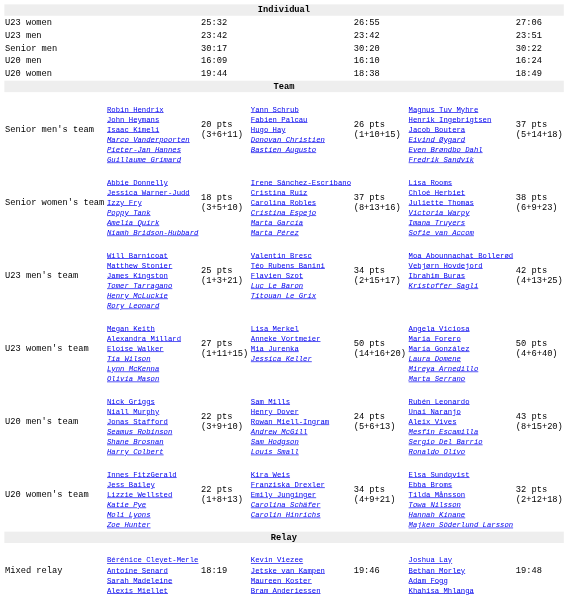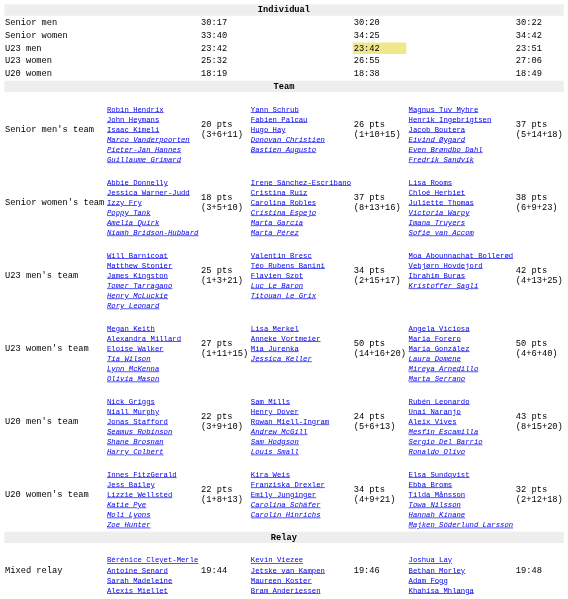 <table>
 <tr>
 <td colspan=7 bgcolor=#eeeeee align=center><strong>Individual</strong></td>
+</tr>
+<tr>
+<td>Senior men</td>
+<td></td>
+<td>30:17</td>
+<td></td>
+<td>30:20</td>
+<td></td>
+<td>30:22</td>
+</tr>
+<tr>
+<td>Senior women</td>
+<td></td>
+<td>33:40</td>
+<td></td>
+<td>34:25</td>
+<td></td>
+<td>34:42</td>
+</tr>
+<tr>
+<td>U23 men</td>
+<td></td>
+<td>23:42</td>
+<td></td>
+<td style="background: khaki;">23:42</td>
+<td></td>
+<td>23:51</td>
 </tr>
 <tr>
 <td>U23 women</td>
 <td></td>
 <td>25:32</td>
 <td></td>
 <td>26:55</td>
 <td></td>
 <td>27:06</td>
 </tr>
 <tr>
-<td>U23 men</td>
-<td></td>
-<td>23:42</td>
-<td></td>
-<td>23:42</td>
-<td></td>
-<td>23:51</td>
-</tr>
-<tr>
-<td>Senior men</td>
-<td></td>
-<td>30:17</td>
-<td></td>
-<td>30:20</td>
-<td></td>
-<td>30:22</td>
-</tr>
-<tr>
-<td>U20 men</td>
-<td></td>
-<td>16:09</td>
-<td></td>
-<td>16:10</td>
-<td></td>
-<td>16:24</td>
-</tr>
-<tr>
 <td>U20 women</td>
 <td></td>
-<td>19:44</td>
+<td>18:19</td>
 <td></td>
 <td>18:38</td>
 <td></td>
 <td>18:49</td>
 </tr>
 <tr>
 <td colspan=7 bgcolor=#eeeeee align=center><strong>Team</strong></td>
 </tr>
 <tr>
 <td>Senior men's team</td>
 <td valign=top><small><br><a href='#'>Robin Hendrix</a><br><a href='#'>John Heymans</a><br><a href='#'>Isaac Kimeli</a><br><em><a href='#'>Marco Vanderpoorten</a><br><a href='#'>Pieter-Jan Hannes</a><br><a href='#'>Guillaume Grimard</a></em></small></td>
 <td>20 pts<br>(3+6+11)</td>
 <td valign=top><small><br><a href='#'>Yann Schrub</a><br><a href='#'>Fabien Palcau</a><br><a href='#'>Hugo Hay</a><br><em><a href='#'>Donovan Christien</a><br><a href='#'>Bastien Augusto</a></em></small></td>
 <td>26 pts<br>(1+10+15)</td>
 <td valign=top><small><br><a href='#'>Magnus Tuv Myhre</a><br><a href='#'>Henrik Ingebrigtsen</a><br><a href='#'>Jacob Boutera</a><br><em><a href='#'>Eivind Øygard</a><br><a href='#'>Even Brøndbo Dahl</a><br><a href='#'>Fredrik Sandvik</a></em></small></td>
 <td>37 pts<br>(5+14+18)</td>
 </tr>
 <tr>
 <td>Senior women's team</td>
 <td valign=top><small><br><a href='#'>Abbie Donnelly</a><br><a href='#'>Jessica Warner-Judd</a><br><a href='#'>Izzy Fry</a><br><em><a href='#'>Poppy Tank</a><br><a href='#'>Amelia Quirk</a><br><a href='#'>Niamh Bridson-Hubbard</a></em></small></td>
 <td>18 pts<br>(3+5+10)</td>
 <td valign=top><small><br><a href='#'>Irene Sánchez-Escribano</a><br><a href='#'>Cristina Ruiz</a><br><a href='#'>Carolina Robles</a><br><em><a href='#'>Cristina Espejo</a><br><a href='#'>Marta García</a><br><a href='#'>Marta Pérez</a></em></small></td>
 <td>37 pts<br>(8+13+16)</td>
 <td valign=top><small><br><a href='#'>Lisa Rooms</a><br><a href='#'>Chloé Herbiet</a><br><a href='#'>Juliette Thomas</a><br><em><a href='#'>Victoria Warpy</a><br><a href='#'>Imana Truyers</a><br><a href='#'>Sofie van Accom</a></em></small></td>
 <td>38 pts<br>(6+9+23)</td>
 </tr>
 <tr>
 <td>U23 men's team</td>
 <td valign=top><small><br><a href='#'>Will Barnicoat</a><br><a href='#'>Matthew Stonier</a><br><a href='#'>James Kingston</a><br><em><a href='#'>Tomer Tarragano</a><br><a href='#'>Henry McLuckie</a><br><a href='#'>Rory Leonard</a></em></small></td>
 <td>25 pts<br>(1+3+21)</td>
 <td valign=top><small><br><a href='#'>Valentin Bresc</a><br><a href='#'>Téo Rubens Banini</a><br><a href='#'>Flavien Szot</a><br><em><a href='#'>Luc Le Baron</a><br><a href='#'>Titouan Le Grix</a></em></small></td>
 <td>34 pts<br>(2+15+17)</td>
 <td valign=top><small><br><a href='#'>Moa Abounnachat Bollerød</a><br><a href='#'>Vebjørn Hovdejord</a><br><a href='#'>Ibrahim Buras</a><br><em><a href='#'>Kristoffer Sagli</a></em></small></td>
 <td>42 pts<br>(4+13+25)</td>
 </tr>
 <tr>
 <td>U23 women's team</td>
 <td valign=top><small><br><a href='#'>Megan Keith</a><br><a href='#'>Alexandra Millard</a><br><a href='#'>Eloise Walker</a><br><em><a href='#'>Tia Wilson</a><br><a href='#'>Lynn McKenna</a><br><a href='#'>Olivia Mason</a></em></small></td>
 <td>27 pts<br>(1+11+15)</td>
 <td valign=top><small><br><a href='#'>Lisa Merkel</a><br><a href='#'>Anneke Vortmeier</a><br><a href='#'>Mia Jurenka</a><br><em><a href='#'>Jessica Keller</a></em></small></td>
 <td>50 pts<br>(14+16+20)</td>
 <td valign=top><small><br><a href='#'>Angela Viciosa</a><br><a href='#'>Maria Forero</a><br><a href='#'>María González</a><br><em><a href='#'>Laura Domene</a><br><a href='#'>Mireya Arnedillo</a><br><a href='#'>Marta Serrano</a></em></small></td>
 <td>50 pts<br>(4+6+40)</td>
 </tr>
 <tr>
 <td>U20 men's team</td>
 <td valign=top><small><br><a href='#'>Nick Griggs</a><br><a href='#'>Niall Murphy</a><br><a href='#'>Jonas Stafford</a><br><em><a href='#'>Seamus Robinson</a><br><a href='#'>Shane Brosnan</a><br><a href='#'>Harry Colbert</a></em></small></td>
 <td>22 pts<br>(3+9+10)</td>
 <td valign=top><small><br><a href='#'>Sam Mills</a><br><a href='#'>Henry Dover</a><br><a href='#'>Rowan Miell-Ingram</a><br><em><a href='#'>Andrew McGill</a><br><a href='#'>Sam Hodgson</a><br><a href='#'>Louis Small</a></em></small></td>
 <td>24 pts<br>(5+6+13)</td>
 <td valign=top><small><br><a href='#'>Rubén Leonardo</a><br><a href='#'>Unai Naranjo</a><br><a href='#'>Aleix Vives</a><br><em><a href='#'>Mesfin Escamilla</a><br><a href='#'>Sergio Del Barrio</a><br><a href='#'>Ronaldo Olivo</a></em></small></td>
 <td>43 pts<br>(8+15+20)</td>
 </tr>
 <tr>
 <td>U20 women's team</td>
 <td valign=top><small><br><a href='#'>Innes FitzGerald</a><br><a href='#'>Jess Bailey</a><br><a href='#'>Lizzie Wellsted</a><br><em><a href='#'>Katie Pye</a><br><a href='#'>Moli Lyons</a><br><a href='#'>Zoe Hunter</a></em></small></td>
 <td>22 pts<br>(1+8+13)</td>
 <td valign=top><small><br><a href='#'>Kira Weis</a><br><a href='#'>Franziska Drexler</a><br><a href='#'>Emily Junginger</a><br><em><a href='#'>Carolina Schäfer</a></em><br><em><a href='#'>Carolin Hinrichs</a></em></small></td>
 <td>34 pts<br>(4+9+21)</td>
 <td valign=top><small><br><a href='#'>Elsa Sundqvist</a><br><a href='#'>Ebba Broms</a><br><a href='#'>Tilda Månsson</a><br><em><a href='#'>Towa Nilsson</a><br><a href='#'>Hannah Kinane</a><br><a href='#'>Majken Söderlund Larsson</a></em></small></td>
 <td>32 pts<br>(2+12+18)</td>
 </tr>
 <tr>
 <td colspan=7 bgcolor=#eeeeee align=center><strong>Relay</strong></td>
 </tr>
 <tr>
 <td>Mixed relay</td>
 <td><small><br><a href='#'>Bérénice Cleyet-Merle</a><br><a href='#'>Antoine Senard</a><br><a href='#'>Sarah Madeleine</a><br><a href='#'>Alexis Miellet</a></small></td>
-<td>18:19</td>
+<td>19:44</td>
 <td><small><br><a href='#'>Kevin Viezee</a><br><a href='#'>Jetske van Kampen</a><br><a href='#'>Maureen Koster</a><br><a href='#'>Bram Anderiessen</a></small></td>
 <td>19:46</td>
 <td><small><br><a href='#'>Joshua Lay</a><br><a href='#'>Bethan Morley</a><br><a href='#'>Adam Fogg</a><br><a href='#'>Khahisa Mhlanga</a></small></td>
 <td>19:48</td>
 </tr>
 </table>
